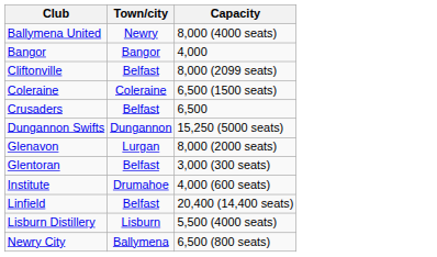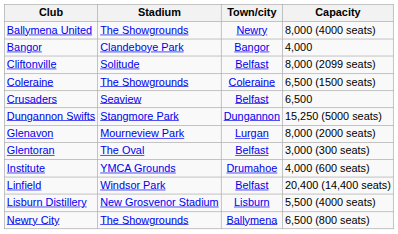 <table class="wikitable sortable">
 <tr>
 <th>Club</th>
+<th>Stadium</th>
 <th>Town/city</th>
 <th>Capacity</th>
 </tr>
 <tr>
 <td><a href='#'>Ballymena United</a></td>
+<td><a href='#'>The Showgrounds</a></td>
 <td style="text-align:center;"><a href='#'>Newry</a></td>
 <td>8,000 (4000 seats)</td>
 </tr>
 <tr>
 <td><a href='#'>Bangor</a></td>
+<td><a href='#'>Clandeboye Park</a></td>
 <td style="text-align:center;"><a href='#'>Bangor</a></td>
 <td>4,000</td>
 </tr>
 <tr>
 <td><a href='#'>Cliftonville</a></td>
+<td><a href='#'>Solitude</a></td>
 <td style="text-align:center;"><a href='#'>Belfast</a></td>
 <td>8,000 (2099 seats)</td>
 </tr>
 <tr>
 <td><a href='#'>Coleraine</a></td>
+<td><a href='#'>The Showgrounds</a></td>
 <td style="text-align:center;"><a href='#'>Coleraine</a></td>
 <td>6,500 (1500 seats)</td>
 </tr>
 <tr>
 <td><a href='#'>Crusaders</a></td>
+<td><a href='#'>Seaview</a></td>
 <td style="text-align:center;"><a href='#'>Belfast</a></td>
 <td>6,500</td>
 </tr>
 <tr>
 <td><a href='#'>Dungannon Swifts</a></td>
+<td><a href='#'>Stangmore Park</a></td>
 <td style="text-align:center;"><a href='#'>Dungannon</a></td>
 <td>15,250 (5000 seats)</td>
 </tr>
 <tr>
 <td><a href='#'>Glenavon</a></td>
+<td><a href='#'>Mourneview Park</a></td>
 <td style="text-align:center;"><a href='#'>Lurgan</a></td>
 <td>8,000 (2000 seats)</td>
 </tr>
 <tr>
 <td><a href='#'>Glentoran</a></td>
+<td><a href='#'>The Oval</a></td>
 <td style="text-align:center;"><a href='#'>Belfast</a></td>
 <td>3,000 (300 seats)</td>
 </tr>
 <tr>
 <td><a href='#'>Institute</a></td>
+<td><a href='#'>YMCA Grounds</a></td>
 <td style="text-align:center;"><a href='#'>Drumahoe</a></td>
 <td>4,000 (600 seats)</td>
 </tr>
 <tr>
 <td><a href='#'>Linfield</a></td>
+<td><a href='#'>Windsor Park</a></td>
 <td style="text-align:center;"><a href='#'>Belfast</a></td>
 <td>20,400 (14,400 seats)</td>
 </tr>
 <tr>
 <td><a href='#'>Lisburn Distillery</a></td>
+<td><a href='#'>New Grosvenor Stadium</a></td>
 <td style="text-align:center;"><a href='#'>Lisburn</a></td>
 <td>5,500 (4000 seats)</td>
 </tr>
 <tr>
 <td><a href='#'>Newry City</a></td>
+<td><a href='#'>The Showgrounds</a></td>
 <td style="text-align:center;"><a href='#'>Ballymena</a></td>
 <td>6,500 (800 seats)</td>
 </tr>
 </table>
